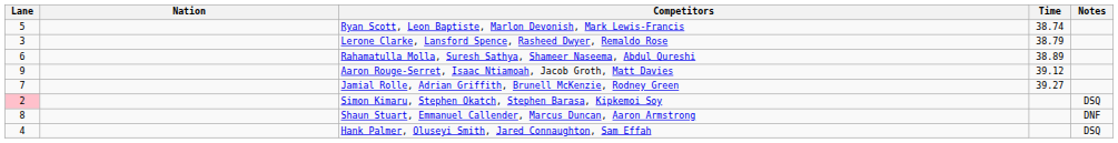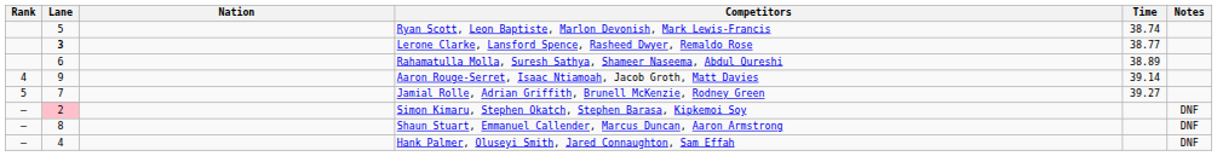 <table class="wikitable sortable" width=75% style="text-align:center; font-size:95%">
 <tr>
+<th width=15>Rank</th>
 <th width=15>Lane</th>
 <th width=300>Nation</th>
 <th width=700>Competitors</th>
 <th width=15>Time</th>
 <th width=15>Notes</th>
 </tr>
 <tr>
+<td></td>
 <td>5</td>
 <td align=left></td>
 <td align=left><a href='#'>Ryan Scott</a>, <a href='#'>Leon Baptiste</a>, <a href='#'>Marlon Devonish</a>, <a href='#'>Mark Lewis-Francis</a></td>
 <td>38.74</td>
 <td></td>
 </tr>
 <tr>
-<td>3</td>
+<td></td>
+<td><strong>3</strong></td>
 <td align=left></td>
 <td align=left><a href='#'>Lerone Clarke</a>, <a href='#'>Lansford Spence</a>, <a href='#'>Rasheed Dwyer</a>, <a href='#'>Remaldo Rose</a></td>
-<td>38.79</td>
+<td>38.77</td>
 <td></td>
 </tr>
 <tr>
+<td></td>
 <td>6</td>
 <td align=left></td>
 <td align=left><a href='#'>Rahamatulla Molla</a>, <a href='#'>Suresh Sathya</a>, <a href='#'>Shameer Naseema</a>, <a href='#'>Abdul Qureshi</a></td>
 <td>38.89</td>
 <td></td>
 </tr>
 <tr>
+<td>4</td>
 <td>9</td>
 <td align=left></td>
 <td align=left><a href='#'>Aaron Rouge-Serret</a>, <a href='#'>Isaac Ntiamoah</a>, Jacob Groth, <a href='#'>Matt Davies</a></td>
-<td>39.12</td>
+<td>39.14</td>
 <td></td>
 </tr>
 <tr>
+<td>5</td>
 <td>7</td>
 <td align=left></td>
 <td align=left><a href='#'>Jamial Rolle</a>, <a href='#'>Adrian Griffith</a>, <a href='#'>Brunell McKenzie</a>, <a href='#'>Rodney Green</a></td>
 <td>39.27</td>
 <td></td>
 </tr>
 <tr>
+<td>–</td>
 <td style="background: pink;">2</td>
 <td align=left></td>
 <td align=left><a href='#'>Simon Kimaru</a>, <a href='#'>Stephen Okatch</a>, <a href='#'>Stephen Barasa</a>, <a href='#'>Kipkemoi Soy</a></td>
 <td></td>
-<td>DSQ</td>
+<td>DNF</td>
 </tr>
 <tr>
+<td>–</td>
 <td>8</td>
 <td align=left></td>
 <td align=left><a href='#'>Shaun Stuart</a>, <a href='#'>Emmanuel Callender</a>, <a href='#'>Marcus Duncan</a>, <a href='#'>Aaron Armstrong</a></td>
 <td></td>
 <td>DNF</td>
 </tr>
 <tr>
+<td>–</td>
 <td>4</td>
 <td align=left></td>
 <td align=left><a href='#'>Hank Palmer</a>, <a href='#'>Oluseyi Smith</a>, <a href='#'>Jared Connaughton</a>, <a href='#'>Sam Effah</a></td>
 <td></td>
-<td>DSQ</td>
+<td>DNF</td>
 </tr>
 </table>
